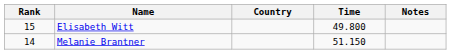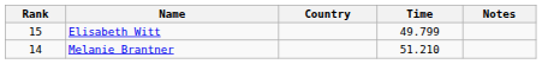 <table class="wikitable sortable" style="text-align:center" width=50%>
 <tr>
 <th>Rank</th>
 <th>Name</th>
 <th>Country</th>
 <th>Time</th>
 <th>Notes</th>
 </tr>
 <tr>
 <td>15</td>
 <td align=left><a href='#'>Elisabeth Witt</a></td>
 <td align=left></td>
-<td>49.800</td>
+<td>49.799</td>
 <td></td>
 </tr>
 <tr>
 <td>14</td>
 <td align=left><a href='#'>Melanie Brantner</a></td>
 <td align=left></td>
-<td>51.150</td>
+<td>51.210</td>
 <td></td>
 </tr>
 </table>
